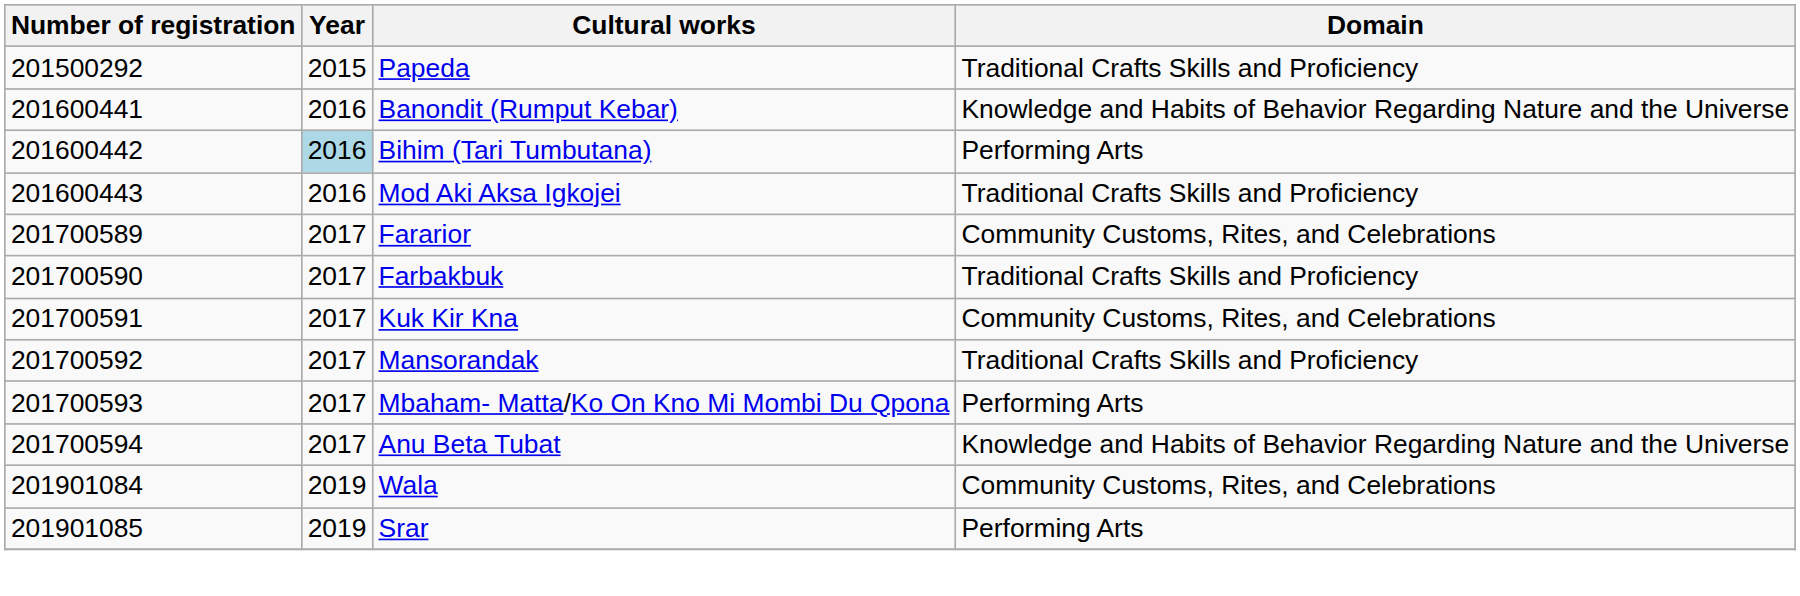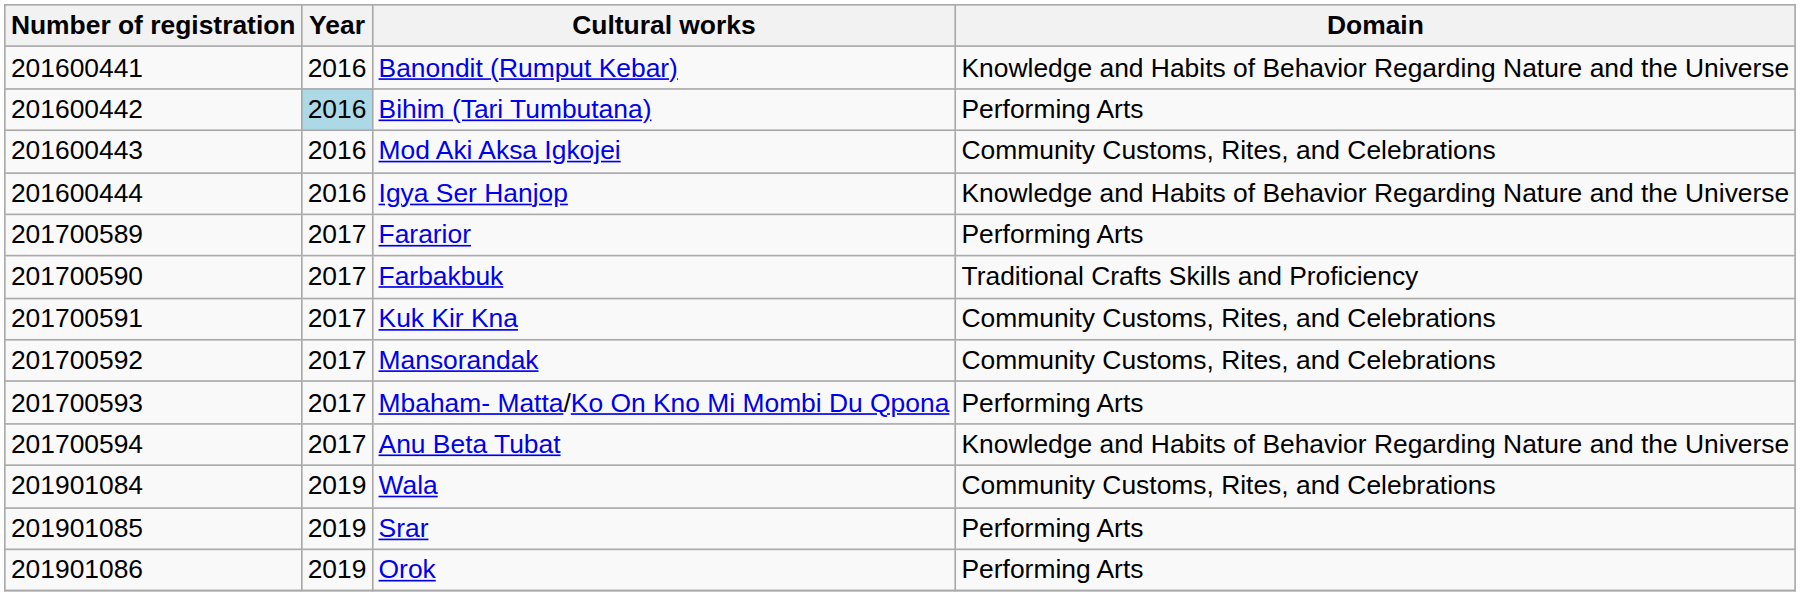 <table class = "wikitable sortable">
 <tr>
 <th>Number of registration</th>
 <th>Year</th>
 <th>Cultural works</th>
 <th>Domain</th>
-</tr>
-<tr>
-<td>201500292</td>
-<td>2015</td>
-<td><a href='#'>Papeda</a></td>
-<td>Traditional Crafts Skills and Proficiency</td>
 </tr>
 <tr>
 <td>201600441</td>
 <td>2016</td>
 <td><a href='#'>Banondit (Rumput Kebar)</a></td>
 <td>Knowledge and Habits of Behavior Regarding Nature and the Universe</td>
 </tr>
 <tr>
 <td>201600442</td>
 <td style="background: lightblue;">2016</td>
 <td><a href='#'>Bihim (Tari Tumbutana)</a></td>
 <td>Performing Arts</td>
 </tr>
 <tr>
 <td>201600443</td>
 <td>2016</td>
 <td><a href='#'>Mod Aki Aksa Igkojei</a></td>
-<td>Traditional Crafts Skills and Proficiency</td>
+<td>Community Customs, Rites, and Celebrations</td>
+</tr>
+<tr>
+<td>201600444</td>
+<td>2016</td>
+<td><a href='#'>Igya Ser Hanjop</a></td>
+<td>Knowledge and Habits of Behavior Regarding Nature and the Universe</td>
 </tr>
 <tr>
 <td>201700589</td>
 <td>2017</td>
 <td><a href='#'>Fararior</a></td>
-<td>Community Customs, Rites, and Celebrations</td>
+<td>Performing Arts</td>
 </tr>
 <tr>
 <td>201700590</td>
 <td>2017</td>
 <td><a href='#'>Farbakbuk</a></td>
 <td>Traditional Crafts Skills and Proficiency</td>
 </tr>
 <tr>
 <td>201700591</td>
 <td>2017</td>
 <td><a href='#'>Kuk Kir Kna</a></td>
 <td>Community Customs, Rites, and Celebrations</td>
 </tr>
 <tr>
 <td>201700592</td>
 <td>2017</td>
 <td><a href='#'>Mansorandak</a></td>
-<td>Traditional Crafts Skills and Proficiency</td>
+<td>Community Customs, Rites, and Celebrations</td>
 </tr>
 <tr>
 <td>201700593</td>
 <td>2017</td>
 <td><a href='#'>Mbaham- Matta</a>/<a href='#'>Ko On Kno Mi Mombi Du Qpona</a></td>
 <td>Performing Arts</td>
 </tr>
 <tr>
 <td>201700594</td>
 <td>2017</td>
 <td><a href='#'>Anu Beta Tubat</a></td>
 <td>Knowledge and Habits of Behavior Regarding Nature and the Universe</td>
 </tr>
 <tr>
 <td>201901084</td>
 <td>2019</td>
 <td><a href='#'>Wala</a></td>
 <td>Community Customs, Rites, and Celebrations</td>
 </tr>
 <tr>
 <td>201901085</td>
 <td>2019</td>
 <td><a href='#'>Srar</a></td>
 <td>Performing Arts</td>
 </tr>
 <tr>
+<td>201901086</td>
+<td>2019</td>
+<td><a href='#'>Orok</a></td>
+<td>Performing Arts</td>
+</tr>
+<tr>
 </tr>
 </table>
